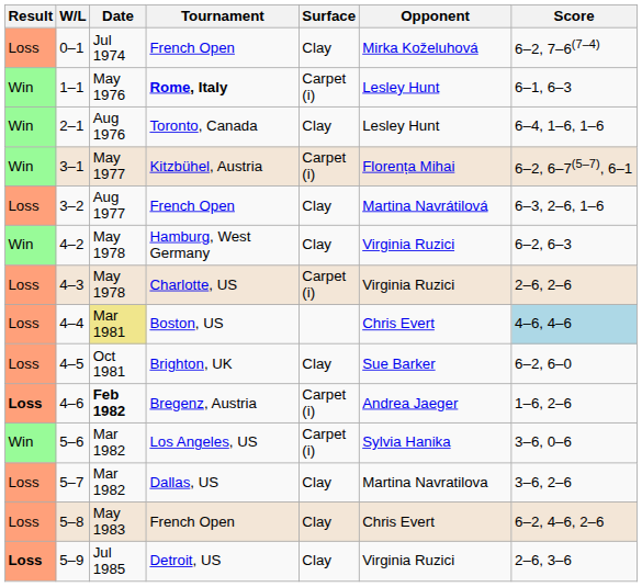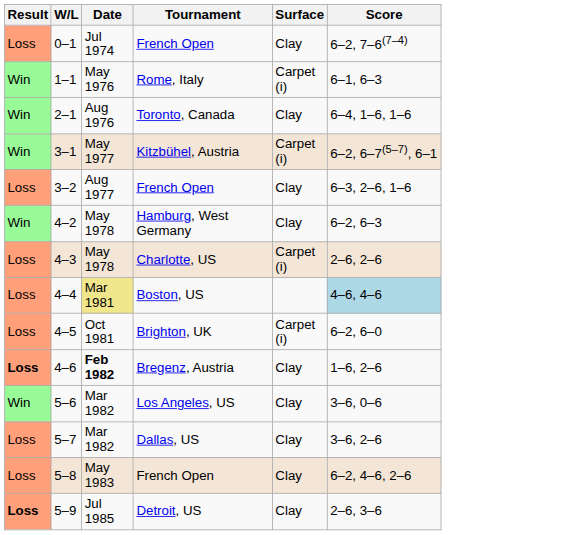 <table class="sortable wikitable">
 <tr>
 <th>Result</th>
 <th style="width:25px" class="unsortable">W/L</th>
 <th style="width:55px">Date</th>
 <th style="width:160px">Tournament</th>
 <th style="width:50px">Surface</th>
-<th style="width:160px">Opponent</th>
 <th style="width:130px" class="unsortable">Score</th>
 </tr>
 <tr>
 <td style="background:#ffa07a;">Loss</td>
 <td>0–1</td>
 <td>Jul 1974</td>
 <td><a href='#'>French Open</a></td>
 <td>Clay</td>
-<td> <a href='#'>Mirka Koželuhová</a></td>
 <td>6–2, 7–6<sup>(7–4)</sup></td>
 </tr>
 <tr>
 <td style="background:#98fb98;">Win</td>
 <td>1–1</td>
 <td>May 1976</td>
-<td><strong><a href='#'>Rome</a>, Italy</strong></td>
+<td><a href='#'>Rome</a>, Italy</td>
 <td>Carpet (i)</td>
-<td> <a href='#'>Lesley Hunt</a></td>
 <td>6–1, 6–3</td>
 </tr>
 <tr>
 <td style="background:#98fb98;">Win</td>
 <td>2–1</td>
 <td>Aug 1976</td>
 <td><a href='#'>Toronto</a>, Canada</td>
 <td>Clay</td>
-<td> Lesley Hunt</td>
 <td>6–4, 1–6, 1–6</td>
 </tr>
 <tr bgcolor="#f3e6d7">
 <td style="background:#98fb98;">Win</td>
 <td>3–1</td>
 <td>May 1977</td>
 <td><a href='#'>Kitzbühel</a>, Austria</td>
 <td>Carpet (i)</td>
-<td> <a href='#'>Florența Mihai</a></td>
 <td>6–2, 6–7<sup>(5–7)</sup>, 6–1</td>
 </tr>
 <tr>
 <td style="background:#ffa07a;">Loss</td>
 <td>3–2</td>
 <td>Aug 1977</td>
 <td><a href='#'>French Open</a></td>
 <td>Clay</td>
-<td> <a href='#'>Martina Navrátilová</a></td>
 <td>6–3, 2–6, 1–6</td>
 </tr>
 <tr>
 <td style="background:#98fb98;">Win</td>
 <td>4–2</td>
 <td>May 1978</td>
 <td><a href='#'>Hamburg</a>, West Germany</td>
 <td>Clay</td>
-<td> <a href='#'>Virginia Ruzici</a></td>
 <td>6–2, 6–3</td>
 </tr>
 <tr bgcolor="#f3e6d7">
 <td style="background:#ffa07a;">Loss</td>
 <td>4–3</td>
 <td>May 1978</td>
 <td><a href='#'>Charlotte</a>, US</td>
 <td>Carpet (i)</td>
-<td> Virginia Ruzici</td>
 <td>2–6, 2–6</td>
 </tr>
 <tr>
 <td style="background:#ffa07a;">Loss</td>
 <td>4–4</td>
 <td style="background: khaki;">Mar 1981</td>
 <td><a href='#'>Boston</a>, US</td>
 <td></td>
-<td> <a href='#'>Chris Evert</a></td>
 <td style="background: lightblue;">4–6, 4–6</td>
 </tr>
 <tr>
 <td style="background:#ffa07a;">Loss</td>
 <td>4–5</td>
 <td>Oct 1981</td>
 <td><a href='#'>Brighton</a>, UK</td>
-<td>Clay</td>
-<td> <a href='#'>Sue Barker</a></td>
+<td>Carpet (i)</td>
 <td>6–2, 6–0</td>
 </tr>
 <tr>
 <td style="background:#ffa07a;"><strong>Loss</strong></td>
 <td>4–6</td>
 <td><strong>Feb 1982</strong></td>
 <td><a href='#'>Bregenz</a>, Austria</td>
-<td>Carpet (i)</td>
-<td> <a href='#'>Andrea Jaeger</a></td>
+<td>Clay</td>
 <td>1–6, 2–6</td>
 </tr>
 <tr>
 <td style="background:#98fb98;">Win</td>
 <td>5–6</td>
 <td>Mar 1982</td>
 <td><a href='#'>Los Angeles</a>, US</td>
-<td>Carpet (i)</td>
-<td> <a href='#'>Sylvia Hanika</a></td>
+<td>Clay</td>
 <td>3–6, 0–6</td>
 </tr>
 <tr>
 <td style="background:#ffa07a;">Loss</td>
 <td>5–7</td>
 <td>Mar 1982</td>
 <td><a href='#'>Dallas</a>, US</td>
 <td>Clay</td>
-<td> Martina Navratilova</td>
 <td>3–6, 2–6</td>
 </tr>
 <tr bgcolor="#f3e6d7">
 <td style="background:#ffa07a;">Loss</td>
 <td>5–8</td>
 <td>May 1983</td>
 <td>French Open</td>
 <td>Clay</td>
-<td> Chris Evert</td>
 <td>6–2, 4–6, 2–6</td>
 </tr>
 <tr>
 <td style="background:#ffa07a;"><strong>Loss</strong></td>
 <td>5–9</td>
 <td>Jul 1985</td>
 <td><a href='#'>Detroit</a>, US</td>
 <td>Clay</td>
-<td> Virginia Ruzici</td>
 <td>2–6, 3–6</td>
 </tr>
 </table>
